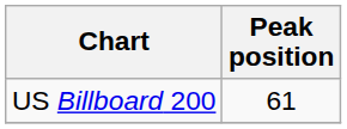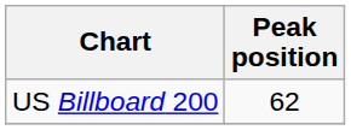 <table class="wikitable sortable" border="1" align="center">
 <tr>
 <th scope="col">Chart</th>
 <th scope="col">Peak<br>position</th>
 </tr>
 <tr>
 <td>US <a href='#'><em>Billboard</em> 200</a></td>
-<td align="center">61</td>
+<td align="center">62</td>
 </tr>
 <tr>
 </tr>
 </table>
